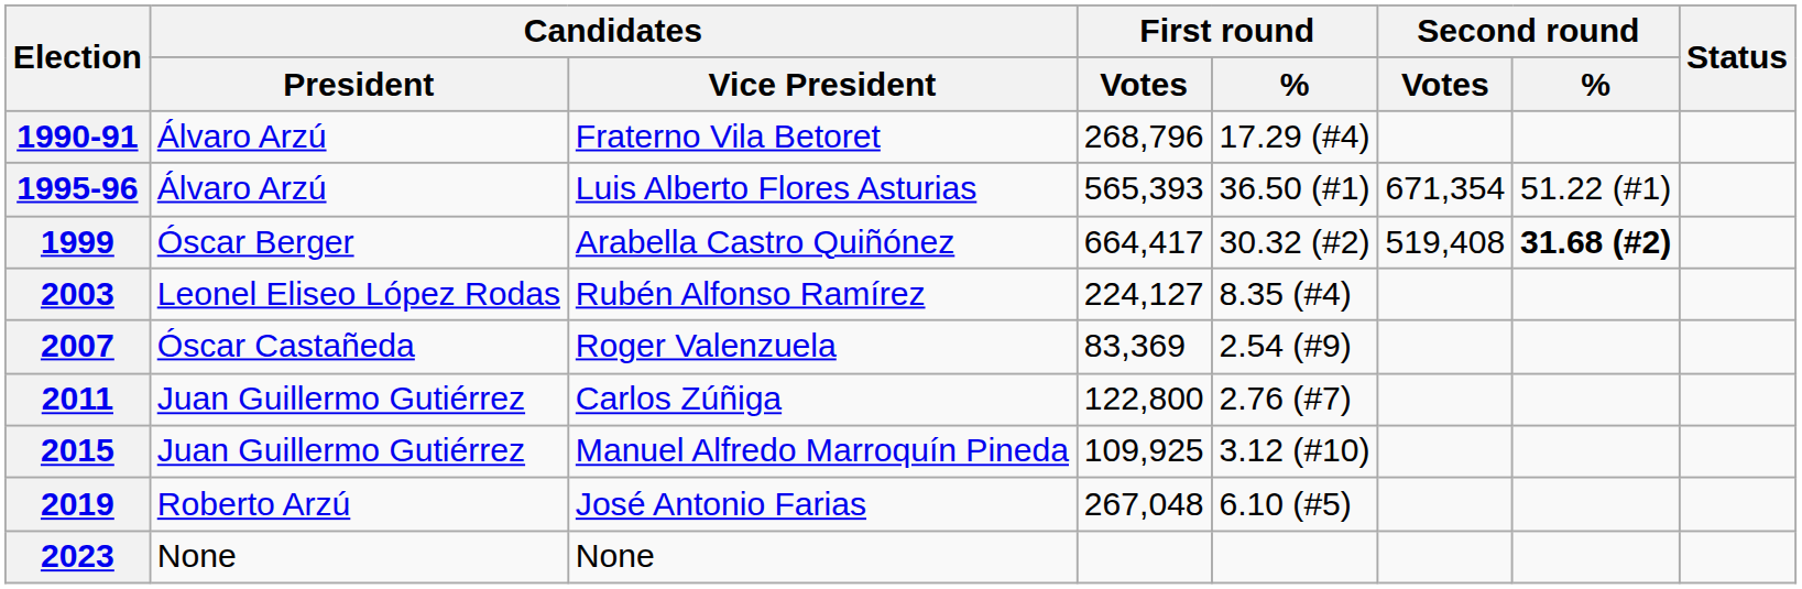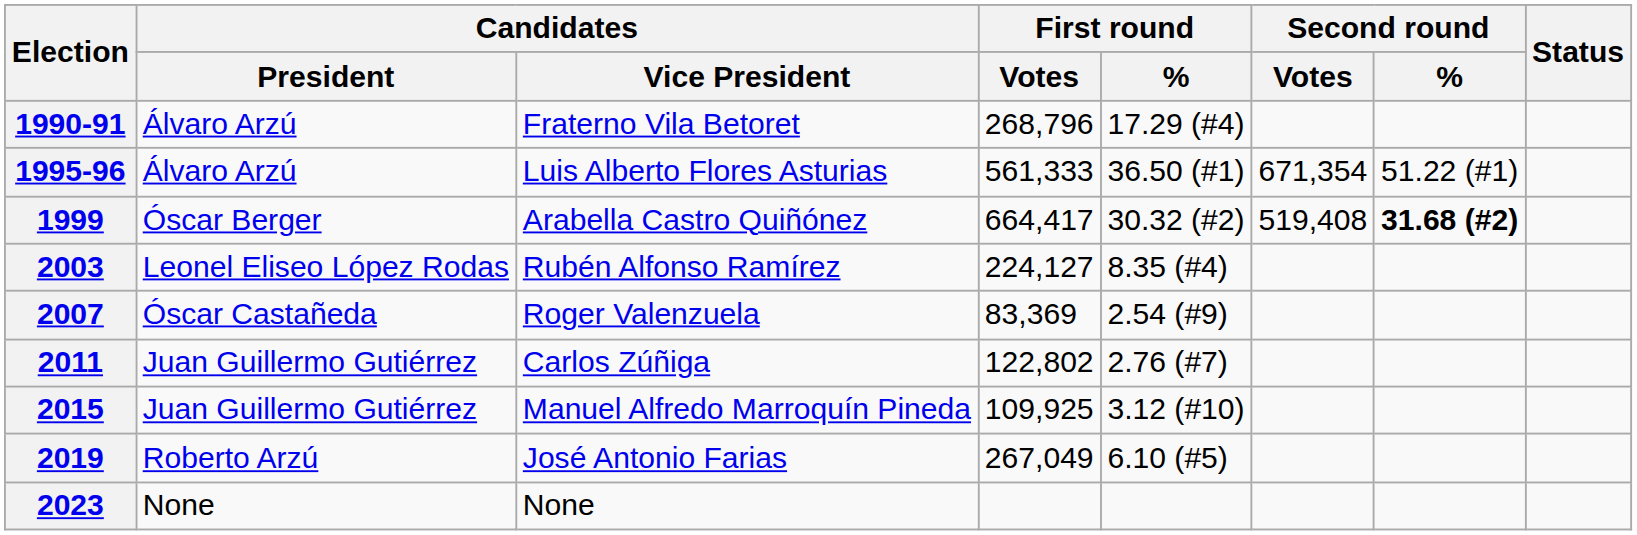 <table class="wikitable" style="text-align:left;">
 <tr>
 <th rowspan=2>Election</th>
 <th colspan=2>Candidates</th>
 <th colspan=2>First round</th>
 <th colspan=2>Second round</th>
 <th rowspan=2>Status</th>
 </tr>
 <tr>
 <th>President</th>
 <th>Vice President</th>
 <th>Votes</th>
 <th>%</th>
 <th>Votes</th>
 <th>%</th>
 </tr>
 <tr>
 <th><a href='#'>1990-91</a></th>
 <td><a href='#'>Álvaro Arzú</a></td>
 <td><a href='#'>Fraterno Vila Betoret</a></td>
 <td>268,796</td>
 <td>17.29   (#4)</td>
 <td></td>
 <td></td>
 <td></td>
 </tr>
 <tr>
 <th><a href='#'>1995-96</a></th>
 <td><a href='#'>Álvaro Arzú</a></td>
 <td><a href='#'>Luis Alberto Flores Asturias</a></td>
-<td>565,393</td>
+<td>561,333</td>
 <td>36.50	   (#1)</td>
 <td>671,354</td>
 <td>51.22	   (#1)</td>
 <td></td>
 </tr>
 <tr>
 <th><a href='#'>1999</a></th>
 <td><a href='#'>Óscar Berger</a></td>
 <td><a href='#'>Arabella Castro Quiñónez</a></td>
 <td>664,417</td>
 <td>30.32   (#2)</td>
 <td>519,408</td>
 <td><strong>31.68   (#2)</strong></td>
 <td></td>
 </tr>
 <tr>
 <th><a href='#'>2003</a></th>
 <td><a href='#'>Leonel Eliseo López Rodas</a></td>
 <td><a href='#'>Rubén Alfonso Ramírez</a></td>
 <td>224,127</td>
 <td>8.35   (#4)</td>
 <td></td>
 <td></td>
 <td></td>
 </tr>
 <tr>
 <th><a href='#'>2007</a></th>
 <td><a href='#'>Óscar Castañeda</a></td>
 <td><a href='#'>Roger Valenzuela</a></td>
 <td>83,369</td>
 <td>2.54    (#9)</td>
 <td></td>
 <td></td>
 <td></td>
 </tr>
 <tr>
 <th><a href='#'>2011</a></th>
 <td><a href='#'>Juan Guillermo Gutiérrez</a></td>
 <td><a href='#'>Carlos Zúñiga</a></td>
-<td>122,800</td>
+<td>122,802</td>
 <td>2.76   (#7)</td>
 <td></td>
 <td></td>
 <td></td>
 </tr>
 <tr>
 <th><a href='#'>2015</a></th>
 <td><a href='#'>Juan Guillermo Gutiérrez</a></td>
 <td><a href='#'>Manuel Alfredo Marroquín Pineda</a></td>
 <td>109,925</td>
 <td>3.12   (#10)</td>
 <td></td>
 <td></td>
 <td></td>
 </tr>
 <tr>
 <th><a href='#'>2019</a></th>
 <td><a href='#'>Roberto Arzú</a></td>
 <td><a href='#'>José Antonio Farias</a></td>
-<td>267,048</td>
+<td>267,049</td>
 <td>6.10   (#5) </td>
 <td></td>
 <td></td>
 <td></td>
 </tr>
 <tr>
 <th><a href='#'>2023</a></th>
 <td>None</td>
 <td>None</td>
 <td></td>
 <td></td>
 <td></td>
 <td></td>
 <td></td>
 </tr>
 </table>
